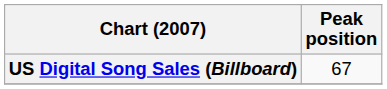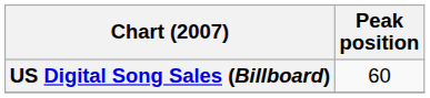 <table class="wikitable plainrowheaders" style="text-align:center">
 <tr>
 <th scope="col">Chart (2007)</th>
 <th scope="col">Peak<br>position</th>
 </tr>
 <tr>
 <th scope="row">US <a href='#'>Digital Song Sales</a> (<em>Billboard</em>)</th>
-<td>67</td>
+<td>60</td>
 </tr>
 <tr>
 </tr>
 </table>
